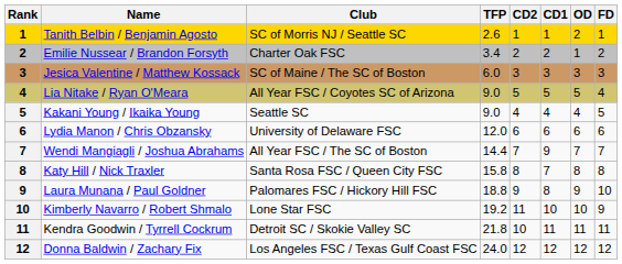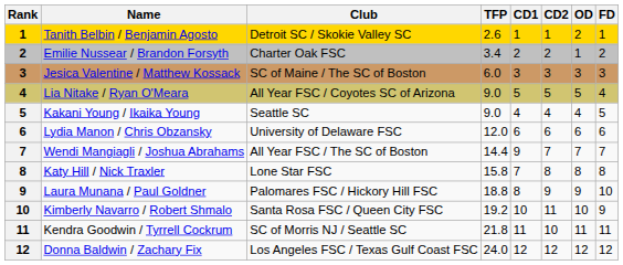 <table class="wikitable">
 <tr>
 <th>Rank</th>
 <th>Name</th>
 <th>Club</th>
 <th>TFP</th>
+<th>CD1</th>
 <th>CD2</th>
-<th>CD1</th>
 <th>OD</th>
 <th>FD</th>
 </tr>
 <tr bgcolor="gold">
 <td align="center"><strong>1</strong></td>
 <td><a href='#'>Tanith Belbin</a> / <a href='#'>Benjamin Agosto</a></td>
-<td>SC of Morris NJ / Seattle SC</td>
+<td>Detroit SC / Skokie Valley SC</td>
 <td>2.6</td>
 <td>1</td>
 <td>1</td>
 <td>2</td>
 <td>1</td>
 </tr>
 <tr bgcolor="silver">
 <td align="center"><strong>2</strong></td>
 <td><a href='#'>Emilie Nussear</a> / <a href='#'>Brandon Forsyth</a></td>
 <td>Charter Oak FSC</td>
 <td>3.4</td>
 <td>2</td>
 <td>2</td>
 <td>1</td>
 <td>2</td>
 </tr>
 <tr bgcolor="cc9966">
 <td align="center"><strong>3</strong></td>
 <td><a href='#'>Jesica Valentine</a> / <a href='#'>Matthew Kossack</a></td>
 <td>SC of Maine / The SC of Boston</td>
 <td>6.0</td>
 <td>3</td>
 <td>3</td>
 <td>3</td>
 <td>3</td>
 </tr>
 <tr bgcolor="#d1c571">
 <td align="center"><strong>4</strong></td>
 <td><a href='#'>Lia Nitake</a> / <a href='#'>Ryan O'Meara</a></td>
 <td>All Year FSC / Coyotes SC of Arizona</td>
 <td>9.0</td>
 <td>5</td>
 <td>5</td>
 <td>5</td>
 <td>4</td>
 </tr>
 <tr>
 <th>5</th>
 <td><a href='#'>Kakani Young</a> / <a href='#'>Ikaika Young</a></td>
 <td>Seattle SC</td>
 <td>9.0</td>
 <td>4</td>
 <td>4</td>
 <td>4</td>
 <td>5</td>
 </tr>
 <tr>
 <th>6</th>
 <td><a href='#'>Lydia Manon</a> / <a href='#'>Chris Obzansky</a></td>
 <td>University of Delaware FSC</td>
 <td>12.0</td>
 <td>6</td>
 <td>6</td>
 <td>6</td>
 <td>6</td>
 </tr>
 <tr>
 <th>7</th>
 <td><a href='#'>Wendi Mangiagli</a> / <a href='#'>Joshua Abrahams</a></td>
 <td>All Year FSC / The SC of Boston</td>
 <td>14.4</td>
+<td>9</td>
 <td>7</td>
-<td>9</td>
 <td>7</td>
 <td>7</td>
 </tr>
 <tr>
 <th>8</th>
 <td><a href='#'>Katy Hill</a> / <a href='#'>Nick Traxler</a></td>
-<td>Santa Rosa FSC / Queen City FSC</td>
+<td>Lone Star FSC</td>
 <td>15.8</td>
+<td>7</td>
 <td>8</td>
-<td>7</td>
 <td>8</td>
 <td>8</td>
 </tr>
 <tr>
 <th>9</th>
 <td><a href='#'>Laura Munana</a> / <a href='#'>Paul Goldner</a></td>
 <td>Palomares FSC / Hickory Hill FSC</td>
 <td>18.8</td>
+<td>8</td>
 <td>9</td>
-<td>8</td>
 <td>9</td>
 <td>10</td>
 </tr>
 <tr>
 <th>10</th>
 <td><a href='#'>Kimberly Navarro</a> / <a href='#'>Robert Shmalo</a></td>
-<td>Lone Star FSC</td>
+<td>Santa Rosa FSC / Queen City FSC</td>
 <td>19.2</td>
+<td>10</td>
 <td>11</td>
-<td>10</td>
 <td>10</td>
 <td>9</td>
 </tr>
 <tr>
 <th>11</th>
 <td>Kendra Goodwin / <a href='#'>Tyrrell Cockrum</a></td>
-<td>Detroit SC / Skokie Valley SC</td>
+<td>SC of Morris NJ / Seattle SC</td>
 <td>21.8</td>
+<td>11</td>
 <td>10</td>
-<td>11</td>
 <td>11</td>
 <td>11</td>
 </tr>
 <tr>
 <th>12</th>
 <td><a href='#'>Donna Baldwin</a> / <a href='#'>Zachary Fix</a></td>
 <td>Los Angeles FSC / Texas Gulf Coast FSC</td>
 <td>24.0</td>
 <td>12</td>
 <td>12</td>
 <td>12</td>
 <td>12</td>
 </tr>
 </table>
